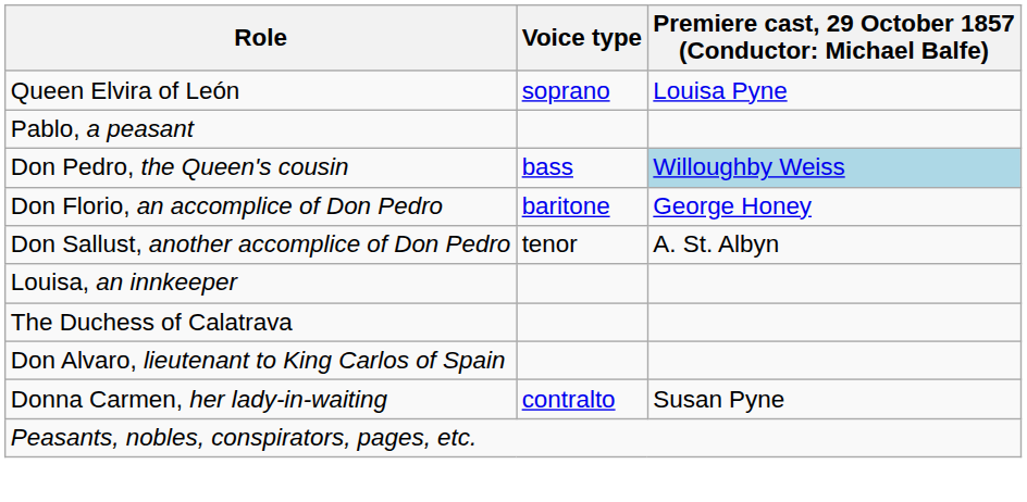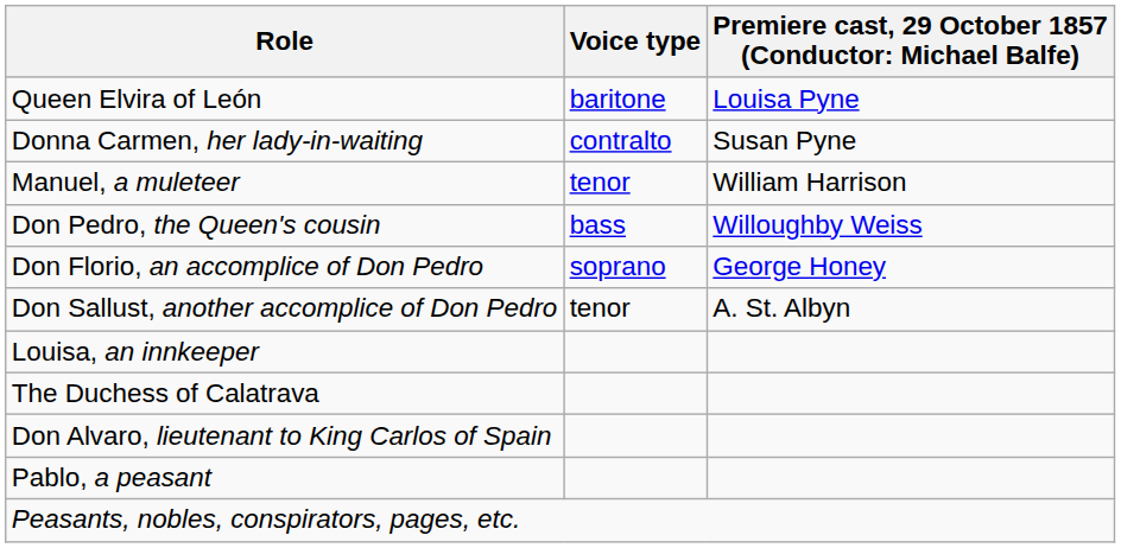 <table class="wikitable">
 <tr>
 <th>Role</th>
 <th>Voice type</th>
 <th>Premiere cast, 29 October 1857<br>(Conductor: Michael Balfe)</th>
 </tr>
 <tr>
 <td>Queen Elvira of León</td>
-<td><a href='#'>soprano</a></td>
+<td><a href='#'>baritone</a></td>
 <td><a href='#'>Louisa Pyne</a></td>
 </tr>
 <tr>
-<td>Pablo, <em>a peasant</em></td>
-<td></td>
-<td></td>
+<td>Donna Carmen, <em>her lady-in-waiting</em></td>
+<td><a href='#'>contralto</a></td>
+<td>Susan Pyne</td>
+</tr>
+<tr>
+<td>Manuel, <em>a muleteer</em></td>
+<td><a href='#'>tenor</a></td>
+<td>William Harrison</td>
 </tr>
 <tr>
 <td>Don Pedro, <em>the Queen's cousin</em></td>
 <td><a href='#'>bass</a></td>
-<td style="background: lightblue;"><a href='#'>Willoughby Weiss</a></td>
+<td><a href='#'>Willoughby Weiss</a></td>
 </tr>
 <tr>
 <td>Don Florio, <em>an accomplice of Don Pedro</em></td>
-<td><a href='#'>baritone</a></td>
+<td><a href='#'>soprano</a></td>
 <td><a href='#'>George Honey</a></td>
 </tr>
 <tr>
 <td>Don Sallust, <em>another accomplice of Don Pedro</em></td>
 <td>tenor</td>
 <td>A. St. Albyn</td>
 </tr>
 <tr>
 <td>Louisa, <em>an innkeeper</em></td>
 <td></td>
 <td></td>
 </tr>
 <tr>
 <td>The Duchess of Calatrava</td>
 <td></td>
 <td></td>
 </tr>
 <tr>
 <td>Don Alvaro, <em>lieutenant to King Carlos of Spain</em></td>
 <td></td>
 <td></td>
 </tr>
 <tr>
-<td>Donna Carmen, <em>her lady-in-waiting</em></td>
-<td><a href='#'>contralto</a></td>
-<td>Susan Pyne</td>
+<td>Pablo, <em>a peasant</em></td>
+<td></td>
+<td></td>
 </tr>
 <tr>
 <td colspan="3"><em>Peasants, nobles, conspirators, pages, etc.</em></td>
 </tr>
 </table>
